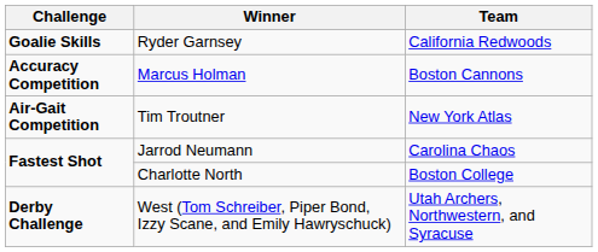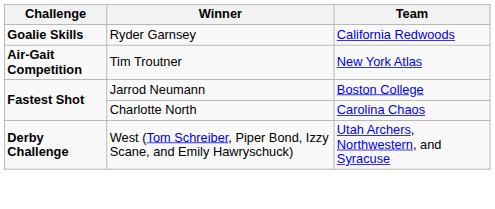 <table class="wikitable">
 <tr>
 <th>Challenge</th>
 <th>Winner</th>
 <th>Team</th>
 </tr>
 <tr>
 <td><strong>Goalie Skills</strong></td>
 <td>Ryder Garnsey</td>
 <td><a href='#'>California Redwoods</a></td>
 </tr>
 <tr>
-<td><strong>Accuracy Competition</strong></td>
-<td><a href='#'>Marcus Holman</a></td>
-<td><a href='#'>Boston Cannons</a></td>
-</tr>
-<tr>
 <td><strong>Air-Gait Competition</strong></td>
 <td>Tim Troutner</td>
 <td><a href='#'>New York Atlas</a></td>
 </tr>
 <tr>
 <td rowspan="2"><strong>Fastest Shot</strong></td>
 <td>Jarrod Neumann</td>
-<td><a href='#'>Carolina Chaos</a></td>
+<td><a href='#'>Boston College</a></td>
 </tr>
 <tr>
 <td>Charlotte North</td>
-<td><a href='#'>Boston College</a></td>
+<td><a href='#'>Carolina Chaos</a></td>
 </tr>
 <tr>
 <td><strong>Derby Challenge</strong></td>
 <td>West (<a href='#'>Tom Schreiber</a>, Piper Bond, Izzy Scane, and Emily Hawryschuck)</td>
 <td><a href='#'>Utah Archers</a>, <a href='#'>Northwestern</a>, and <a href='#'>Syracuse</a></td>
 </tr>
 </table>
